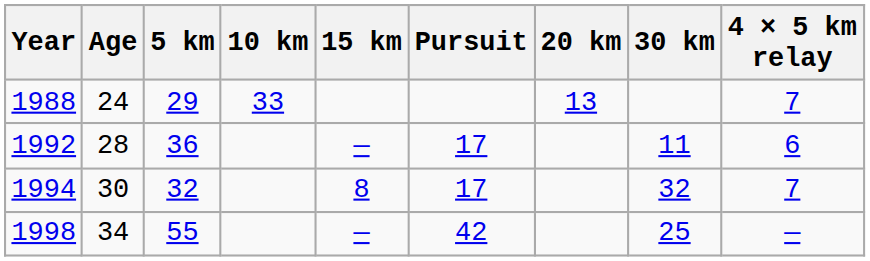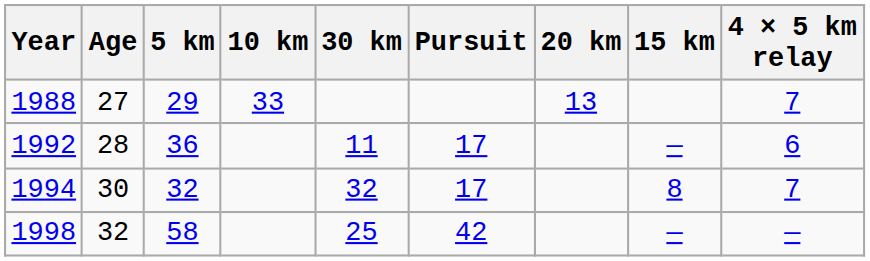 <table class="wikitable" style="text-align: center;">
 <tr>
 <th scope="col">Year</th>
 <th scope="col">Age</th>
 <th scope="col">5 km</th>
 <th scope="col">10 km</th>
-<th scope="col">15 km</th>
+<th scope="col">30 km</th>
 <th scope="col">Pursuit</th>
 <th scope="col">20 km</th>
-<th scope="col">30 km</th>
+<th scope="col">15 km</th>
 <th scope="col">4 × 5 km<br>relay</th>
 </tr>
 <tr>
 <td><a href='#'>1988</a></td>
-<td>24</td>
+<td>27</td>
 <td><a href='#'>29</a></td>
 <td><a href='#'>33</a></td>
 <td></td>
 <td></td>
 <td><a href='#'>13</a></td>
 <td></td>
 <td><a href='#'>7</a></td>
 </tr>
 <tr>
 <td><a href='#'>1992</a></td>
 <td>28</td>
 <td><a href='#'>36</a></td>
 <td></td>
-<td><a href='#'>—</a></td>
+<td><a href='#'>11</a></td>
 <td><a href='#'>17</a></td>
 <td></td>
-<td><a href='#'>11</a></td>
+<td><a href='#'>—</a></td>
 <td><a href='#'>6</a></td>
 </tr>
 <tr>
 <td><a href='#'>1994</a></td>
 <td>30</td>
 <td><a href='#'>32</a></td>
 <td></td>
-<td><a href='#'>8</a></td>
+<td><a href='#'>32</a></td>
 <td><a href='#'>17</a></td>
 <td></td>
-<td><a href='#'>32</a></td>
+<td><a href='#'>8</a></td>
 <td><a href='#'>7</a></td>
 </tr>
 <tr>
 <td><a href='#'>1998</a></td>
-<td>34</td>
-<td><a href='#'>55</a></td>
+<td>32</td>
+<td><a href='#'>58</a></td>
+<td></td>
+<td><a href='#'>25</a></td>
+<td><a href='#'>42</a></td>
 <td></td>
 <td><a href='#'>—</a></td>
-<td><a href='#'>42</a></td>
-<td></td>
-<td><a href='#'>25</a></td>
 <td><a href='#'>—</a></td>
 </tr>
 </table>
